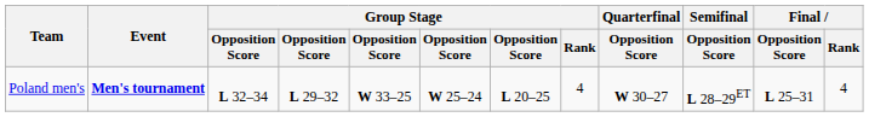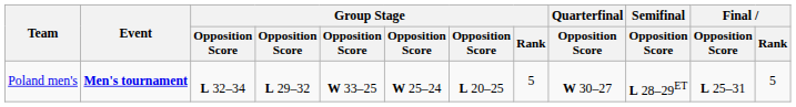 <table class="wikitable" style="font-size:90%">
 <tr>
 <th rowspan=2>Team</th>
 <th rowspan=2>Event</th>
 <th colspan=6>Group Stage</th>
 <th>Quarterfinal</th>
 <th>Semifinal</th>
 <th colspan=2>Final / </th>
 </tr>
 <tr style="font-size:95%">
 <th>Opposition<br>Score</th>
 <th>Opposition<br>Score</th>
 <th>Opposition<br>Score</th>
 <th>Opposition<br>Score</th>
 <th>Opposition<br>Score</th>
 <th>Rank</th>
 <th>Opposition<br>Score</th>
 <th>Opposition<br>Score</th>
 <th>Opposition<br>Score</th>
 <th>Rank</th>
 </tr>
 <tr align=center>
 <td align=left><a href='#'>Poland men's</a></td>
 <td align=left><strong><a href='#'>Men's tournament</a></strong></td>
 <td><br><strong>L</strong> 32–34</td>
 <td><br><strong>L</strong> 29–32</td>
 <td><br><strong>W</strong> 33–25</td>
 <td><br><strong>W</strong> 25–24</td>
 <td><br><strong>L</strong> 20–25</td>
-<td>4</td>
+<td>5</td>
 <td><br><strong>W</strong> 30–27</td>
 <td><br><strong>L</strong> 28–29<sup>ET</sup></td>
 <td><br><strong>L</strong> 25–31</td>
-<td>4</td>
+<td>5</td>
 </tr>
 </table>
